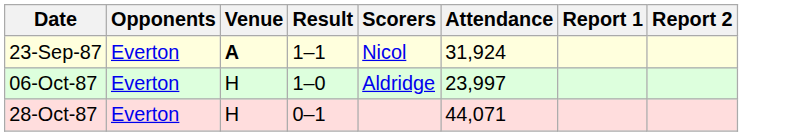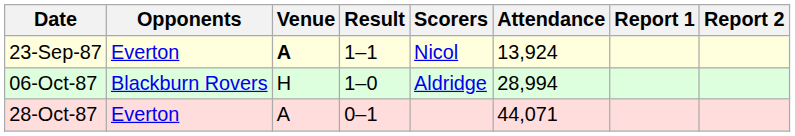 <table class=wikitable>
 <tr>
 <th>Date</th>
 <th>Opponents</th>
 <th>Venue</th>
 <th>Result</th>
 <th>Scorers</th>
 <th>Attendance</th>
 <th>Report 1</th>
 <th>Report 2</th>
 </tr>
 <tr bgcolor="#ffffdd">
 <td>23-Sep-87</td>
 <td><a href='#'>Everton</a></td>
 <td><strong>A</strong></td>
 <td>1–1</td>
 <td><a href='#'>Nicol</a> </td>
-<td>31,924</td>
+<td>13,924</td>
 <td></td>
 <td></td>
 </tr>
 <tr bgcolor="#ddffdd">
 <td>06-Oct-87</td>
-<td><a href='#'>Everton</a></td>
+<td><a href='#'>Blackburn Rovers</a></td>
 <td>H</td>
 <td>1–0</td>
 <td><a href='#'>Aldridge</a> </td>
-<td>23,997</td>
+<td>28,994</td>
 <td></td>
 <td></td>
 </tr>
 <tr bgcolor="#ffdddd">
 <td>28-Oct-87</td>
 <td><a href='#'>Everton</a></td>
-<td>H</td>
+<td>A</td>
 <td>0–1</td>
 <td></td>
 <td>44,071</td>
 <td></td>
 <td></td>
 </tr>
 </table>
